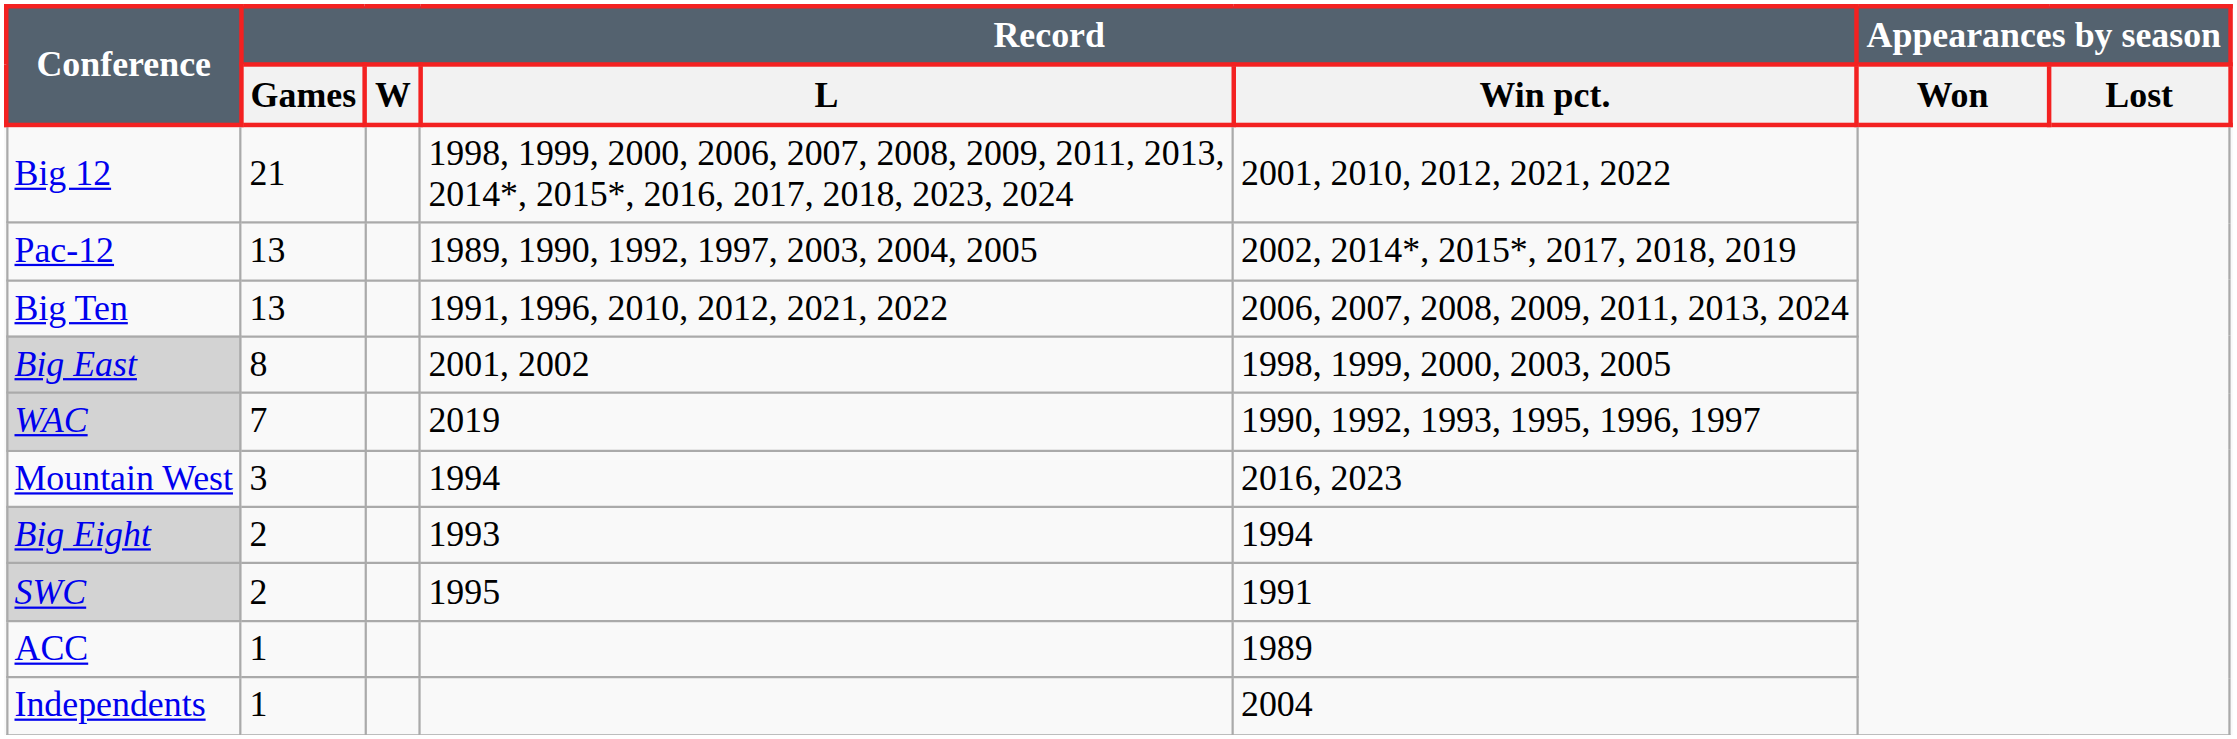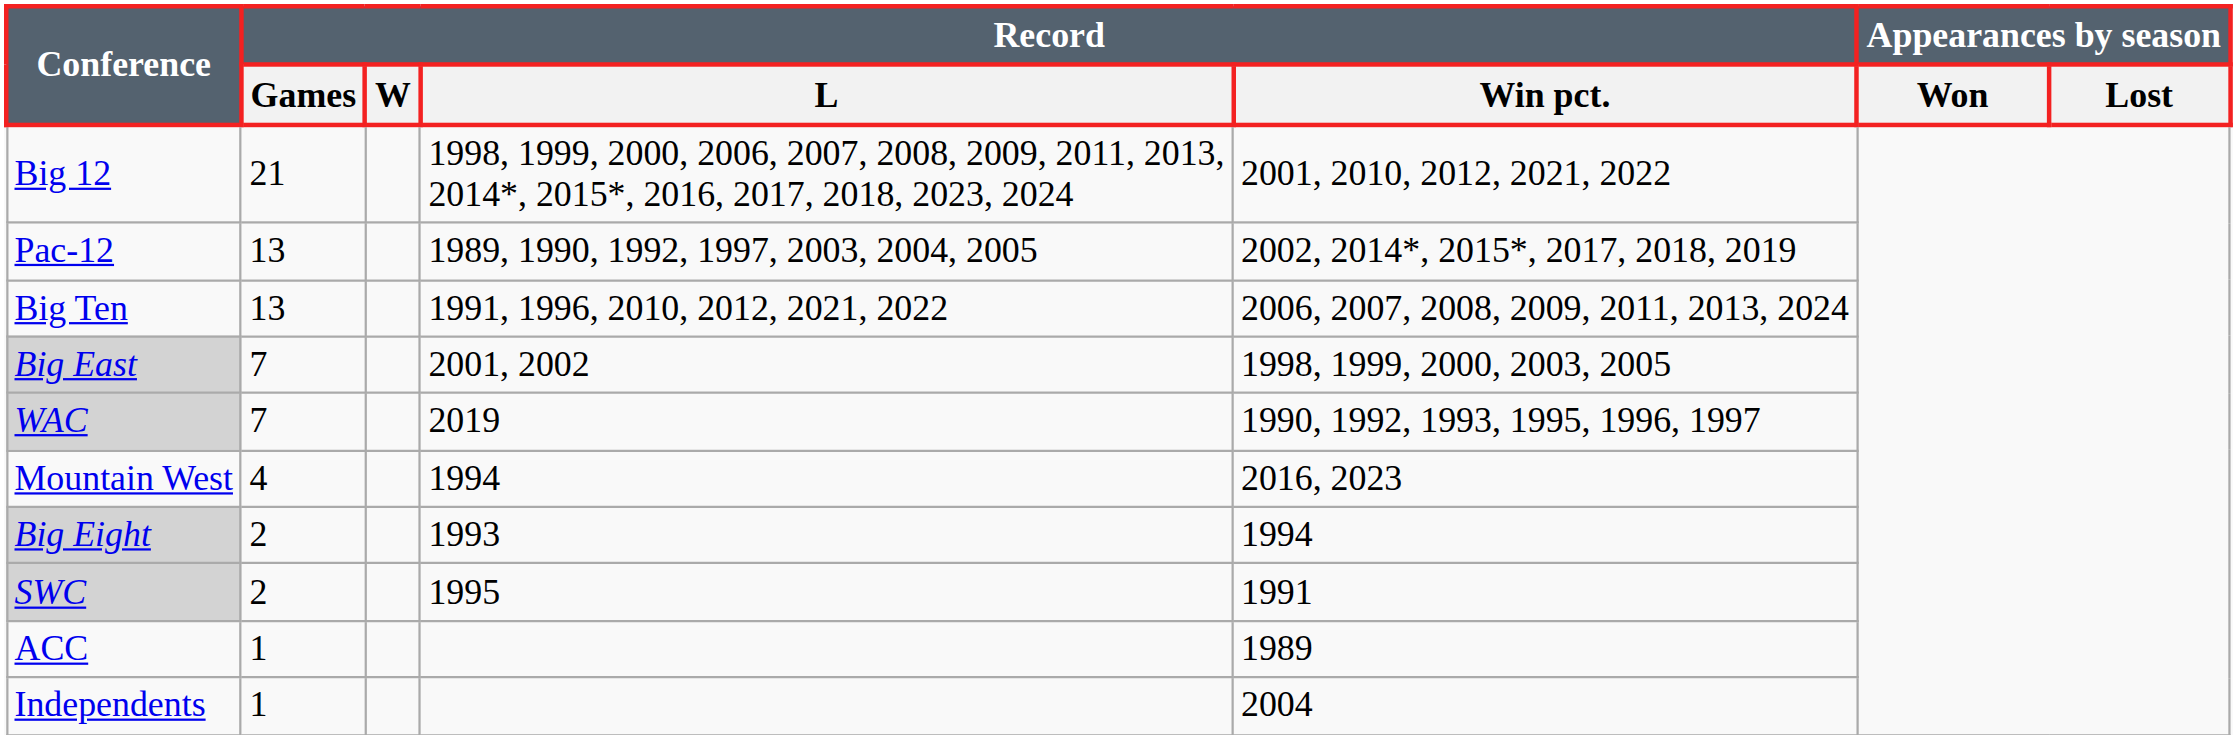 <table class="wikitable sortable">
 <tr>
 <th style="background:#54626F; color:#FFFFFF; border: 2px solid #F32121;" rowspan=2>Conference</th>
 <th style="background:#54626F; color:#FFFFFF; border: 2px solid #F32121;" colspan=4>Record</th>
 <th style="background:#54626F; color:#FFFFFF; border: 2px solid #F32121;" colspan=2>Appearances by season</th>
 </tr>
 <tr>
 <th style="border: 2px solid #F32121;">Games</th>
 <th style="border: 2px solid #F32121;">W</th>
 <th style="border: 2px solid #F32121;">L</th>
 <th style="border: 2px solid #F32121;">Win pct.</th>
 <th style="border: 2px solid #F32121;" class=unsortable>Won</th>
 <th style="border: 2px solid #F32121;" class=unsortable>Lost</th>
 </tr>
 <tr>
 <td><a href='#'>Big 12</a></td>
 <td>21</td>
 <td></td>
 <td>1998, 1999, 2000, 2006, 2007, 2008, 2009, 2011, 2013,<br> 2014*, 2015*, 2016, 2017, 2018, 2023, 2024</td>
 <td>2001, 2010, 2012, 2021, 2022</td>
 </tr>
 <tr>
 <td><a href='#'>Pac-12</a></td>
 <td>13</td>
 <td></td>
 <td>1989, 1990, 1992, 1997, 2003, 2004, 2005</td>
 <td>2002, 2014*, 2015*, 2017, 2018, 2019</td>
 </tr>
 <tr>
 <td><a href='#'>Big Ten</a></td>
 <td>13</td>
 <td></td>
 <td>1991, 1996, 2010, 2012, 2021, 2022</td>
 <td>2006, 2007, 2008, 2009, 2011, 2013, 2024</td>
 </tr>
 <tr>
 <td bgcolor=lightgrey><em> <a href='#'>Big East</a></em></td>
-<td>8</td>
+<td>7</td>
 <td></td>
 <td>2001, 2002</td>
 <td>1998, 1999, 2000, 2003, 2005</td>
 </tr>
 <tr>
 <td bgcolor=lightgrey><em><a href='#'>WAC</a></em></td>
 <td>7</td>
 <td></td>
 <td>2019</td>
 <td>1990, 1992, 1993, 1995, 1996, 1997</td>
 </tr>
 <tr>
 <td><a href='#'>Mountain West</a></td>
-<td>3</td>
+<td>4</td>
 <td></td>
 <td>1994</td>
 <td>2016, 2023</td>
 </tr>
 <tr>
 <td bgcolor=lightgrey><em><a href='#'>Big Eight</a></em></td>
 <td>2</td>
 <td></td>
 <td>1993</td>
 <td>1994</td>
 </tr>
 <tr>
 <td bgcolor=lightgrey><em><a href='#'>SWC</a></em></td>
 <td>2</td>
 <td></td>
 <td>1995</td>
 <td>1991</td>
 </tr>
 <tr>
 <td><a href='#'>ACC</a></td>
 <td>1</td>
 <td></td>
 <td></td>
 <td>1989</td>
 </tr>
 <tr>
 <td><a href='#'>Independents</a></td>
 <td>1</td>
 <td></td>
 <td></td>
 <td>2004</td>
 </tr>
 </table>
